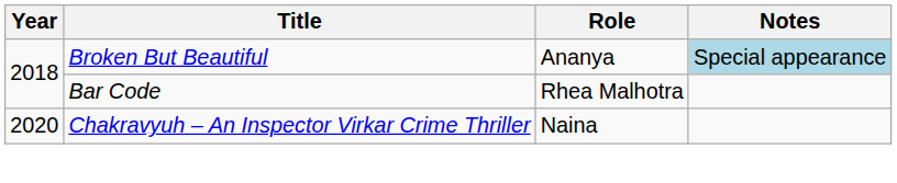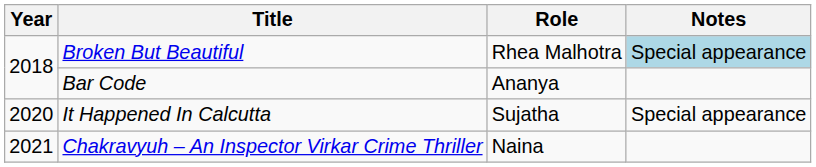 <table class="wikitable sortable">
 <tr>
 <th>Year</th>
 <th>Title</th>
 <th>Role</th>
 <th>Notes</th>
 </tr>
 <tr>
 <td rowspan="2">2018</td>
 <td><em><a href='#'>Broken But Beautiful</a></em></td>
-<td>Ananya</td>
+<td>Rhea Malhotra</td>
 <td style="background: lightblue;">Special appearance</td>
 </tr>
 <tr>
 <td><em>Bar Code</em></td>
-<td>Rhea Malhotra</td>
+<td>Ananya</td>
 <td></td>
 </tr>
 <tr>
 <td>2020</td>
+<td><em>It Happened In Calcutta</em></td>
+<td>Sujatha</td>
+<td>Special appearance</td>
+</tr>
+<tr>
+<td>2021</td>
 <td><em><a href='#'>Chakravyuh – An Inspector Virkar Crime Thriller</a></em></td>
 <td>Naina</td>
 <td></td>
 </tr>
 </table>
